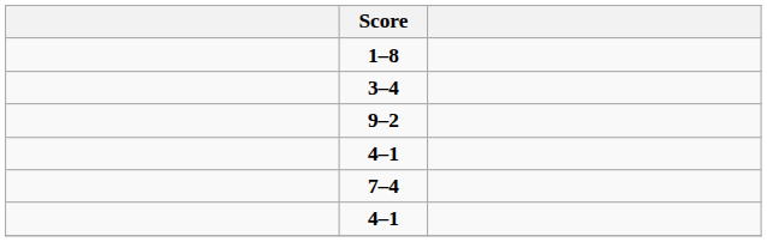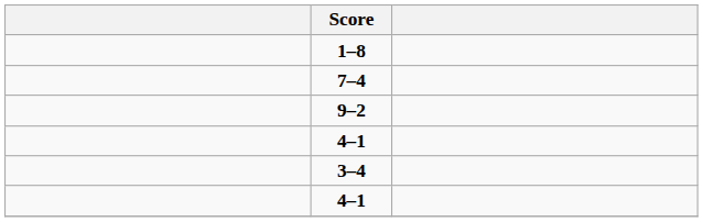 <table class="wikitable" style="text-align: center; font-size:100% ">
 <tr>
 <th align="right" width="250"></th>
 <th width="60">Score</th>
 <th align="left" width="250"></th>
 </tr>
 <tr>
 <td align=left></td>
 <td align=center><strong>1–8</strong></td>
 <td align=left><strong></strong></td>
 </tr>
 <tr>
+<td align=left><strong></strong></td>
+<td align=center><strong>7–4</strong></td>
 <td align=left></td>
-<td align=center><strong>3–4</strong></td>
-<td align=left><strong></strong></td>
 </tr>
 <tr>
 <td align=left><strong></strong></td>
 <td align=center><strong>9–2</strong></td>
 <td align=left></td>
 </tr>
 <tr>
 <td align=left><strong></strong></td>
 <td align=center><strong>4–1</strong></td>
 <td align=left></td>
 </tr>
 <tr>
+<td align=left></td>
+<td align=center><strong>3–4</strong></td>
 <td align=left><strong></strong></td>
-<td align=center><strong>7–4</strong></td>
-<td align=left></td>
 </tr>
 <tr>
 <td align=left><strong></strong></td>
 <td align=center><strong>4–1</strong></td>
 <td align=left></td>
 </tr>
 <tr>
 </tr>
 </table>
